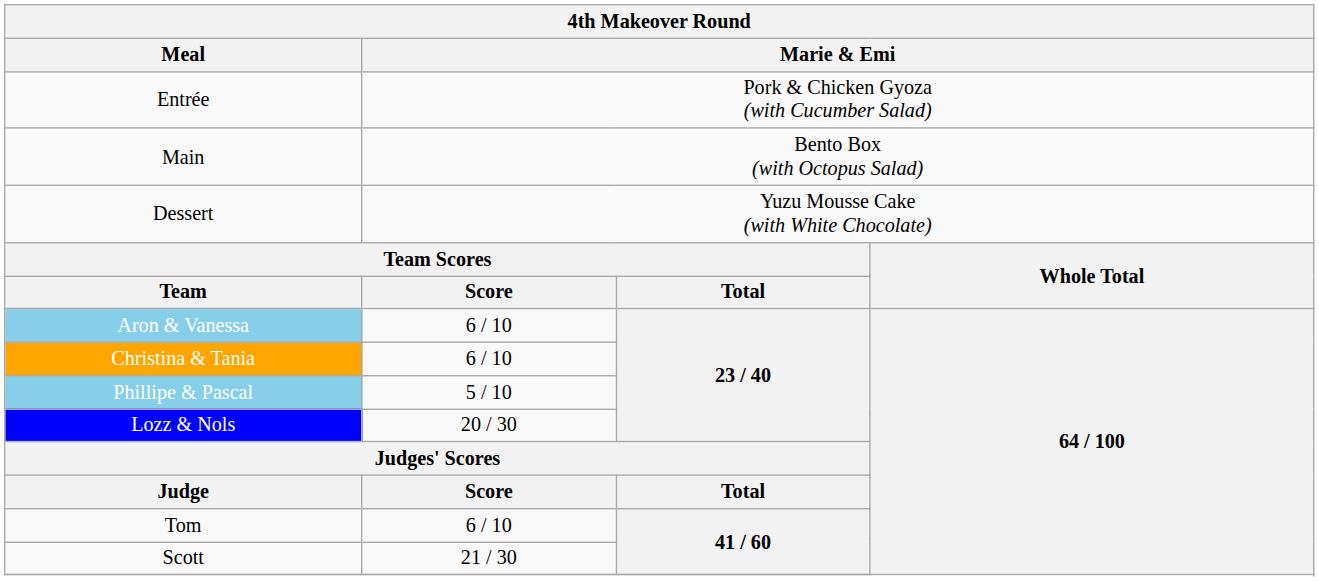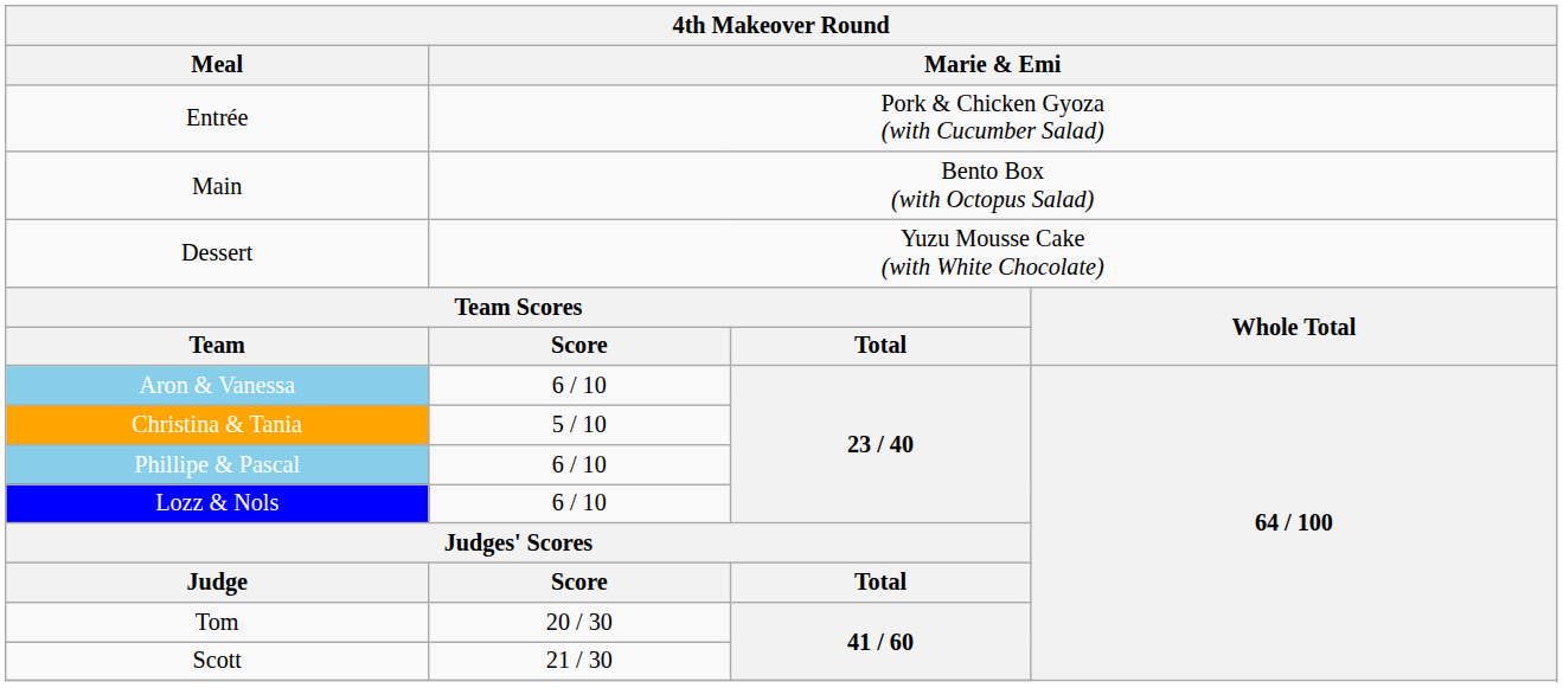 <table class="wikitable plainrowheaders" style="text-align:center; font-size:90%; width:65em;">
 <tr>
 <th colspan="4" >4th Makeover Round</th>
 </tr>
 <tr>
 <th style="width:15%;">Meal</th>
 <th colspan="3" style="width:40%;">Marie & Emi</th>
 </tr>
 <tr>
 <td>Entrée</td>
 <td colspan="3">Pork & Chicken Gyoza<br><em>(with Cucumber Salad)</em></td>
 </tr>
 <tr>
 <td>Main</td>
 <td colspan="3">Bento Box<br><em>(with Octopus Salad)</em></td>
 </tr>
 <tr>
 <td>Dessert</td>
 <td colspan="3">Yuzu Mousse Cake<br><em>(with White Chocolate)</em></td>
 </tr>
 <tr>
 <th colspan="3" >Team Scores</th>
 <th rowspan="2">Whole Total</th>
 </tr>
 <tr>
 <th>Team</th>
 <th>Score</th>
 <th>Total</th>
 </tr>
 <tr>
 <td style="background:skyblue; color:white;">Aron & Vanessa</td>
 <td>6 / 10</td>
 <th rowspan="4">23 / 40</th>
 <th rowspan="10">64 / 100</th>
 </tr>
 <tr>
 <td style="background:orange; color:white;">Christina & Tania</td>
+<td>5 / 10</td>
+</tr>
+<tr>
+<td style="background:skyblue; color:white;">Phillipe & Pascal</td>
 <td>6 / 10</td>
 </tr>
 <tr>
-<td style="background:skyblue; color:white;">Phillipe & Pascal</td>
-<td>5 / 10</td>
-</tr>
-<tr>
 <td style="background:blue; color:white;">Lozz & Nols</td>
-<td>20 / 30</td>
+<td>6 / 10</td>
 </tr>
 <tr>
 <th colspan="3" >Judges' Scores</th>
 </tr>
 <tr>
 <th>Judge</th>
 <th>Score</th>
 <th>Total</th>
 </tr>
 <tr>
 <td>Tom</td>
-<td>6 / 10</td>
+<td>20 / 30</td>
 <th rowspan="2">41 / 60</th>
 </tr>
 <tr>
 <td>Scott</td>
 <td>21 / 30</td>
 </tr>
 <tr>
 </tr>
 </table>
